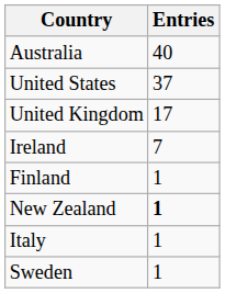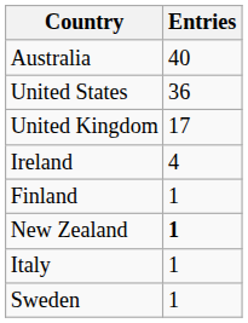 <table class="wikitable sortable">
 <tr>
 <th>Country</th>
 <th>Entries</th>
 </tr>
 <tr>
 <td>Australia</td>
 <td>40</td>
 </tr>
 <tr>
 <td>United States</td>
-<td>37</td>
+<td>36</td>
 </tr>
 <tr>
 <td>United Kingdom</td>
 <td>17</td>
 </tr>
 <tr>
 <td>Ireland</td>
-<td>7</td>
+<td>4</td>
 </tr>
 <tr>
 <td>Finland</td>
 <td>1</td>
 </tr>
 <tr>
 <td>New Zealand</td>
 <td><strong>1</strong></td>
 </tr>
 <tr>
 <td>Italy</td>
 <td>1</td>
 </tr>
 <tr>
 <td>Sweden</td>
 <td>1</td>
 </tr>
 </table>
